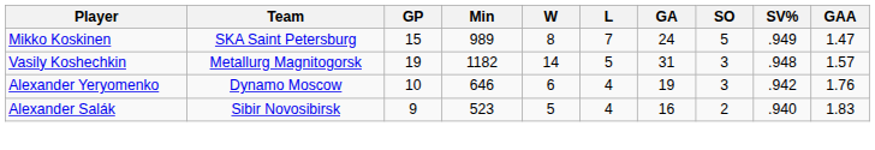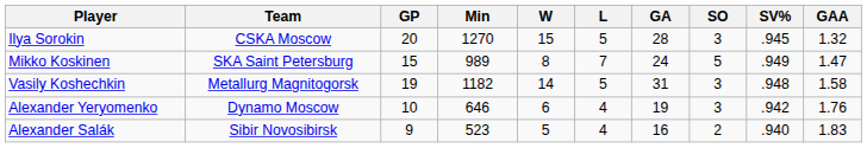 <table class="wikitable sortable" style="text-align:center;">
 <tr>
 <th style="width: 12em;">Player</th>
 <th style="width: 13em;">Team</th>
 <th style="width: 3.5em;">GP</th>
 <th style="width: 5em;">Min</th>
 <th style="width: 3.5em;">W</th>
 <th style="width: 3.5em;">L</th>
 <th style="width: 3.5em;">GA</th>
 <th style="width: 3.5em;">SO</th>
 <th style="width: 3.5em;">SV%</th>
 <th style="width: 3.5em;">GAA</th>
+</tr>
+<tr>
+<td align=left><a href='#'>Ilya Sorokin</a></td>
+<td><a href='#'>CSKA Moscow</a></td>
+<td>20</td>
+<td>1270</td>
+<td>15</td>
+<td>5</td>
+<td>28</td>
+<td>3</td>
+<td>.945</td>
+<td>1.32</td>
 </tr>
 <tr>
 <td align=left><a href='#'>Mikko Koskinen</a></td>
 <td><a href='#'>SKA Saint Petersburg</a></td>
 <td>15</td>
 <td>989</td>
 <td>8</td>
 <td>7</td>
 <td>24</td>
 <td>5</td>
 <td>.949</td>
 <td>1.47</td>
 </tr>
 <tr>
 <td align=left><a href='#'>Vasily Koshechkin</a></td>
 <td><a href='#'>Metallurg Magnitogorsk</a></td>
 <td>19</td>
 <td>1182</td>
 <td>14</td>
 <td>5</td>
 <td>31</td>
 <td>3</td>
 <td>.948</td>
-<td>1.57</td>
+<td>1.58</td>
 </tr>
 <tr>
 <td align=left><a href='#'>Alexander Yeryomenko</a></td>
 <td><a href='#'>Dynamo Moscow</a></td>
 <td>10</td>
 <td>646</td>
 <td>6</td>
 <td>4</td>
 <td>19</td>
 <td>3</td>
 <td>.942</td>
 <td>1.76</td>
 </tr>
 <tr>
 <td align=left><a href='#'>Alexander Salák</a></td>
 <td><a href='#'>Sibir Novosibirsk</a></td>
 <td>9</td>
 <td>523</td>
 <td>5</td>
 <td>4</td>
 <td>16</td>
 <td>2</td>
 <td>.940</td>
 <td>1.83</td>
 </tr>
 </table>
